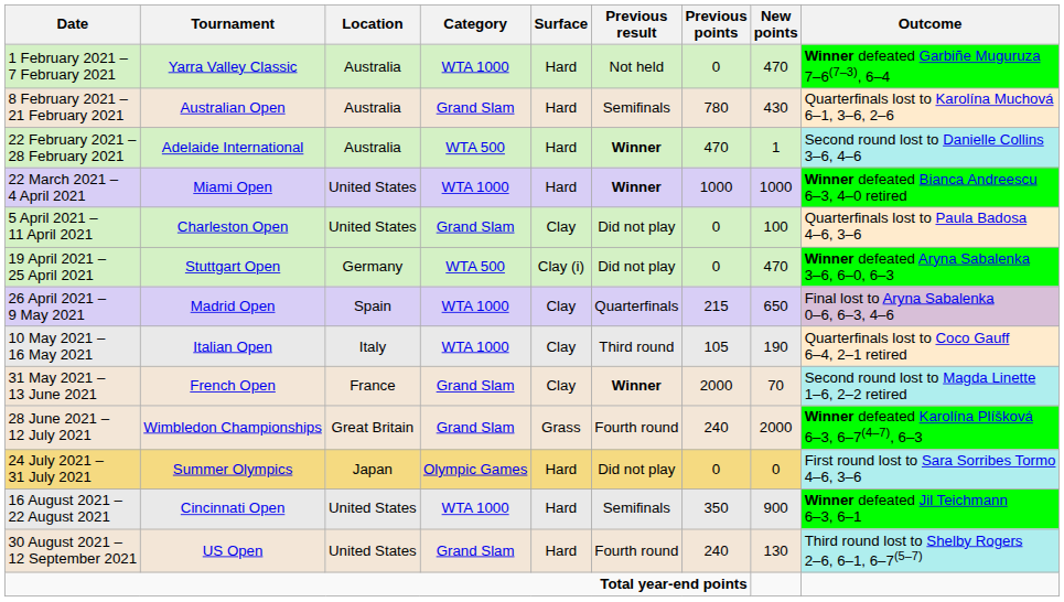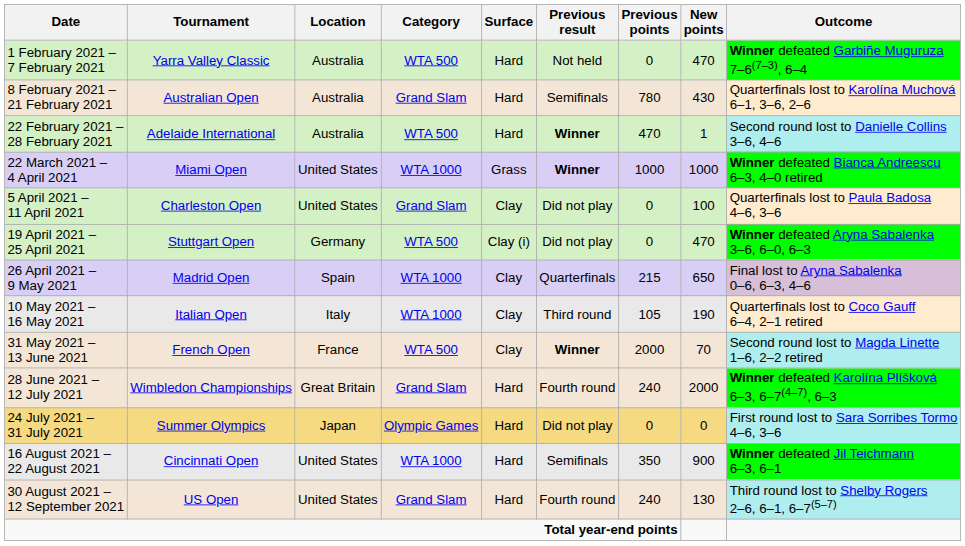 <table class="wikitable">
 <tr>
 <th>Date</th>
 <th>Tournament</th>
 <th>Location</th>
 <th>Category</th>
 <th>Surface</th>
 <th>Previous<br>result</th>
 <th>Previous<br>points</th>
 <th>New<br>points</th>
 <th>Outcome</th>
 </tr>
 <tr style="background:#d4f1c5">
 <td>1 February 2021 –<br>7 February 2021</td>
 <td style="text-align:center"><a href='#'>Yarra Valley Classic</a></td>
 <td style="text-align:center">Australia</td>
-<td style="text-align:center"><a href='#'>WTA 1000</a></td>
+<td style="text-align:center"><a href='#'>WTA 500</a></td>
 <td style="text-align:center">Hard</td>
 <td style="text-align:center">Not held</td>
 <td style="text-align:center">0</td>
 <td style="text-align:center">470</td>
 <td style="background:lime"><strong>Winner</strong> defeated  <a href='#'>Garbiñe Muguruza</a><br>7–6<sup>(7–3)</sup>, 6–4</td>
 </tr>
 <tr style="background:#f3e6d7">
 <td>8 February 2021 –<br>21 February 2021</td>
 <td style="text-align:center"><a href='#'>Australian Open</a></td>
 <td style="text-align:center">Australia</td>
 <td style="text-align:center"><a href='#'>Grand Slam</a></td>
 <td style="text-align:center">Hard</td>
 <td style="text-align:center">Semifinals</td>
 <td style="text-align:center">780</td>
 <td style="text-align:center">430</td>
 <td style="background:#ffebcd">Quarterfinals lost to  <a href='#'>Karolína Muchová</a><br>6–1, 3–6, 2–6</td>
 </tr>
 <tr style="background:#d4f1c5">
 <td>22 February 2021 –<br>28 February 2021</td>
 <td style="text-align:center"><a href='#'>Adelaide International</a></td>
 <td style="text-align:center">Australia</td>
 <td style="text-align:center"><a href='#'>WTA 500</a></td>
 <td style="text-align:center">Hard</td>
 <td style="text-align:center"><strong>Winner</strong></td>
 <td style="text-align:center">470</td>
 <td style="text-align:center">1</td>
 <td style="background:#afeeee">Second round lost to  <a href='#'>Danielle Collins</a><br>3–6, 4–6</td>
 </tr>
 <tr style="background:#d8cef6">
 <td>22 March 2021 –<br>4 April 2021</td>
 <td style="text-align:center"><a href='#'>Miami Open</a></td>
 <td style="text-align:center">United States</td>
 <td style="text-align:center"><a href='#'>WTA 1000</a></td>
-<td style="text-align:center">Hard</td>
+<td style="text-align:center">Grass</td>
 <td style="text-align:center"><strong>Winner</strong></td>
 <td style="text-align:center">1000</td>
 <td style="text-align:center">1000</td>
 <td style="background:lime"><strong>Winner</strong> defeated  <a href='#'>Bianca Andreescu</a><br>6–3, 4–0 retired</td>
 </tr>
 <tr style="background:#d4f1c5">
 <td>5 April 2021 –<br>11 April 2021</td>
 <td style="text-align:center"><a href='#'>Charleston Open</a></td>
 <td style="text-align:center">United States</td>
 <td style="text-align:center"><a href='#'>Grand Slam</a></td>
 <td style="text-align:center">Clay</td>
 <td style="text-align:center">Did not play</td>
 <td style="text-align:center">0</td>
 <td style="text-align:center">100</td>
 <td style="background:#ffebcd">Quarterfinals lost to  <a href='#'>Paula Badosa</a><br>4–6, 3–6</td>
 </tr>
 <tr style="background:#d4f1c5">
 <td>19 April 2021 –<br>25 April 2021</td>
 <td style="text-align:center"><a href='#'>Stuttgart Open</a></td>
 <td style="text-align:center">Germany</td>
 <td style="text-align:center"><a href='#'>WTA 500</a></td>
 <td style="text-align:center">Clay (i)</td>
 <td style="text-align:center">Did not play</td>
 <td style="text-align:center">0</td>
 <td style="text-align:center">470</td>
 <td style="background:lime"><strong>Winner</strong> defeated  <a href='#'>Aryna Sabalenka</a><br>3–6, 6–0, 6–3</td>
 </tr>
 <tr style="background:#d8cef6">
 <td>26 April 2021 –<br>9 May 2021</td>
 <td style="text-align:center"><a href='#'>Madrid Open</a></td>
 <td style="text-align:center">Spain</td>
 <td style="text-align:center"><a href='#'>WTA 1000</a></td>
 <td style="text-align:center">Clay</td>
 <td style="text-align:center">Quarterfinals</td>
 <td style="text-align:center">215</td>
 <td style="text-align:center">650</td>
 <td style="background:thistle">Final lost to  <a href='#'>Aryna Sabalenka</a><br>0–6, 6–3, 4–6</td>
 </tr>
 <tr style="background:#e9e9e9">
 <td>10 May 2021 –<br>16 May 2021</td>
 <td style="text-align:center"><a href='#'>Italian Open</a></td>
 <td style="text-align:center">Italy</td>
 <td style="text-align:center"><a href='#'>WTA 1000</a></td>
 <td style="text-align:center">Clay</td>
 <td style="text-align:center">Third round</td>
 <td style="text-align:center">105</td>
 <td style="text-align:center">190</td>
 <td style="background:#ffebcd">Quarterfinals lost to  <a href='#'>Coco Gauff</a><br>6–4, 2–1 retired</td>
 </tr>
 <tr style="background:#f3e6d7">
 <td>31 May 2021 –<br>13 June 2021</td>
 <td style="text-align:center"><a href='#'>French Open</a></td>
 <td style="text-align:center">France</td>
-<td style="text-align:center"><a href='#'>Grand Slam</a></td>
+<td style="text-align:center"><a href='#'>WTA 500</a></td>
 <td style="text-align:center">Clay</td>
 <td style="text-align:center"><strong>Winner</strong></td>
 <td style="text-align:center">2000</td>
 <td style="text-align:center">70</td>
 <td style="background:#afeeee">Second round lost to  <a href='#'>Magda Linette</a><br>1–6, 2–2 retired</td>
 </tr>
 <tr style="background:#f3e6d7">
 <td>28 June 2021 –<br>12 July 2021</td>
 <td style="text-align:center"><a href='#'>Wimbledon Championships</a></td>
 <td style="text-align:center">Great Britain</td>
 <td style="text-align:center"><a href='#'>Grand Slam</a></td>
-<td style="text-align:center">Grass</td>
+<td style="text-align:center">Hard</td>
 <td style="text-align:center">Fourth round</td>
 <td style="text-align:center">240</td>
 <td style="text-align:center">2000</td>
 <td style="background:lime"><strong>Winner</strong> defeated  <a href='#'>Karolína Plíšková</a><br>6–3, 6–7<sup>(4–7)</sup>, 6–3</td>
 </tr>
 <tr style="background:#f5da81">
 <td>24 July 2021 –<br>31 July 2021</td>
 <td style="text-align:center"><a href='#'>Summer Olympics</a></td>
 <td style="text-align:center">Japan</td>
 <td style="text-align:center"><a href='#'>Olympic Games</a></td>
 <td style="text-align:center">Hard</td>
 <td style="text-align:center">Did not play</td>
 <td style="text-align:center">0</td>
 <td style="text-align:center">0</td>
 <td style="background:#afeeee">First round lost to  <a href='#'>Sara Sorribes Tormo</a><br>4–6, 3–6</td>
 </tr>
 <tr style="background:#e9e9e9">
 <td>16 August 2021 –<br>22 August 2021</td>
 <td style="text-align:center"><a href='#'>Cincinnati Open</a></td>
 <td style="text-align:center">United States</td>
 <td style="text-align:center"><a href='#'>WTA 1000</a></td>
 <td style="text-align:center">Hard</td>
 <td style="text-align:center">Semifinals</td>
 <td style="text-align:center">350</td>
 <td style="text-align:center">900</td>
 <td style="background:lime"><strong>Winner</strong> defeated  <a href='#'>Jil Teichmann</a><br>6–3, 6–1</td>
 </tr>
 <tr style="background:#f3e6d7">
 <td>30 August 2021 –<br>12 September 2021</td>
 <td style="text-align:center"><a href='#'>US Open</a></td>
 <td style="text-align:center">United States</td>
 <td style="text-align:center"><a href='#'>Grand Slam</a></td>
 <td style="text-align:center">Hard</td>
 <td style="text-align:center">Fourth round</td>
 <td style="text-align:center">240</td>
 <td style="text-align:center">130</td>
 <td style="background:#afeeee">Third round lost to  <a href='#'>Shelby Rogers</a><br>2–6, 6–1, 6–7<sup>(5–7)</sup></td>
 </tr>
 <tr>
 <td colspan="7" style="text-align:right"><strong>Total year-end points</strong></td>
 <td style="text-align:center"></td>
 <td></td>
 </tr>
 </table>
